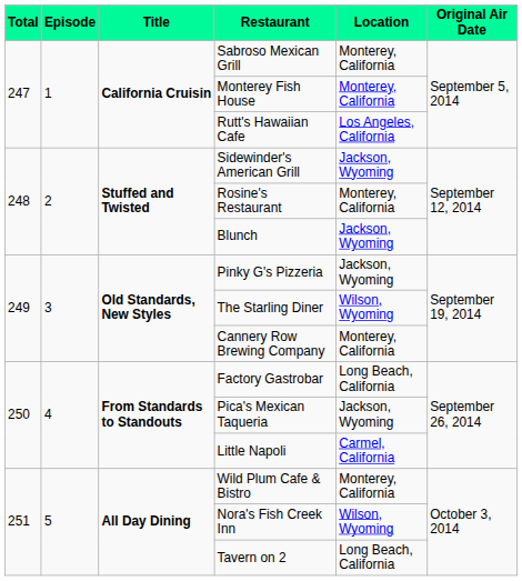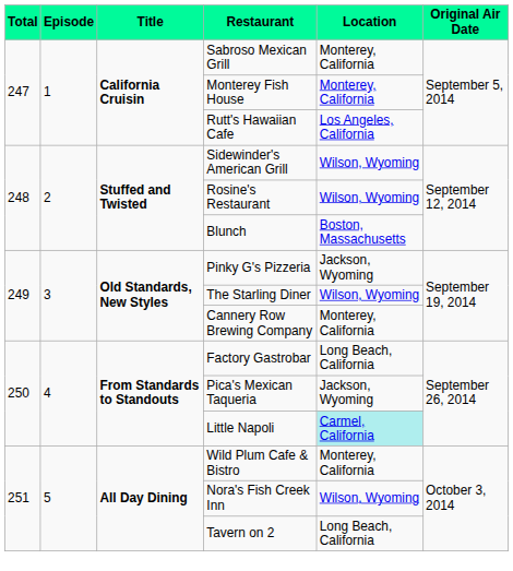 <table class="wikitable" style="width: 100%;">
 <tr>
 <th # style="background:#00FA9A;">Total</th>
 <th # style="background:#00FA9A;">Episode</th>
 <th # style="background:#00FA9A;">Title</th>
 <th # style="background:#00FA9A;">Restaurant</th>
 <th # style="background:#00FA9A;">Location</th>
 <th # style="background:#00FA9A;">Original Air Date</th>
 </tr>
 <tr>
 <td rowspan="3">247</td>
 <td rowspan="3">1</td>
 <td rowspan="3"><strong>California Cruisin</strong></td>
 <td>Sabroso Mexican Grill</td>
 <td>Monterey, California</td>
 <td rowspan="3">September 5, 2014</td>
 </tr>
 <tr>
 <td>Monterey Fish House</td>
 <td><a href='#'>Monterey, California</a></td>
 </tr>
 <tr>
 <td>Rutt's Hawaiian Cafe</td>
 <td><a href='#'>Los Angeles, California</a></td>
 </tr>
 <tr>
 <td rowspan="3">248</td>
 <td rowspan="3">2</td>
 <td rowspan="3"><strong>Stuffed and Twisted</strong></td>
 <td>Sidewinder's American Grill</td>
-<td><a href='#'>Jackson, Wyoming</a></td>
+<td><a href='#'>Wilson, Wyoming</a></td>
 <td rowspan="3">September 12, 2014</td>
 </tr>
 <tr>
 <td>Rosine's Restaurant</td>
-<td>Monterey, California</td>
+<td><a href='#'>Wilson, Wyoming</a></td>
 </tr>
 <tr>
 <td>Blunch</td>
-<td><a href='#'>Jackson, Wyoming</a></td>
+<td><a href='#'>Boston, Massachusetts</a></td>
 </tr>
 <tr>
 <td rowspan="3">249</td>
 <td rowspan="3">3</td>
 <td rowspan="3"><strong>Old Standards, New Styles</strong></td>
 <td>Pinky G's Pizzeria</td>
 <td>Jackson, Wyoming</td>
 <td rowspan="3">September 19, 2014</td>
 </tr>
 <tr>
 <td>The Starling Diner</td>
 <td><a href='#'>Wilson, Wyoming</a></td>
 </tr>
 <tr>
 <td>Cannery Row Brewing Company</td>
 <td>Monterey, California</td>
 </tr>
 <tr>
 <td rowspan="3">250</td>
 <td rowspan="3">4</td>
 <td rowspan="3"><strong>From Standards to Standouts</strong></td>
 <td>Factory Gastrobar</td>
 <td>Long Beach, California</td>
 <td rowspan="3">September 26, 2014</td>
 </tr>
 <tr>
 <td>Pica's Mexican Taqueria</td>
 <td>Jackson, Wyoming</td>
 </tr>
 <tr>
 <td>Little Napoli</td>
-<td><a href='#'>Carmel, California</a></td>
+<td style="background: paleturquoise;"><a href='#'>Carmel, California</a></td>
 </tr>
 <tr>
 <td rowspan="3">251</td>
 <td rowspan="3">5</td>
 <td rowspan="3"><strong>All Day Dining</strong></td>
 <td>Wild Plum Cafe & Bistro</td>
 <td>Monterey, California</td>
 <td rowspan="3">October 3, 2014</td>
 </tr>
 <tr>
 <td>Nora's Fish Creek Inn</td>
 <td><a href='#'>Wilson, Wyoming</a></td>
 </tr>
 <tr>
 <td>Tavern on 2</td>
 <td>Long Beach, California</td>
 </tr>
 </table>
